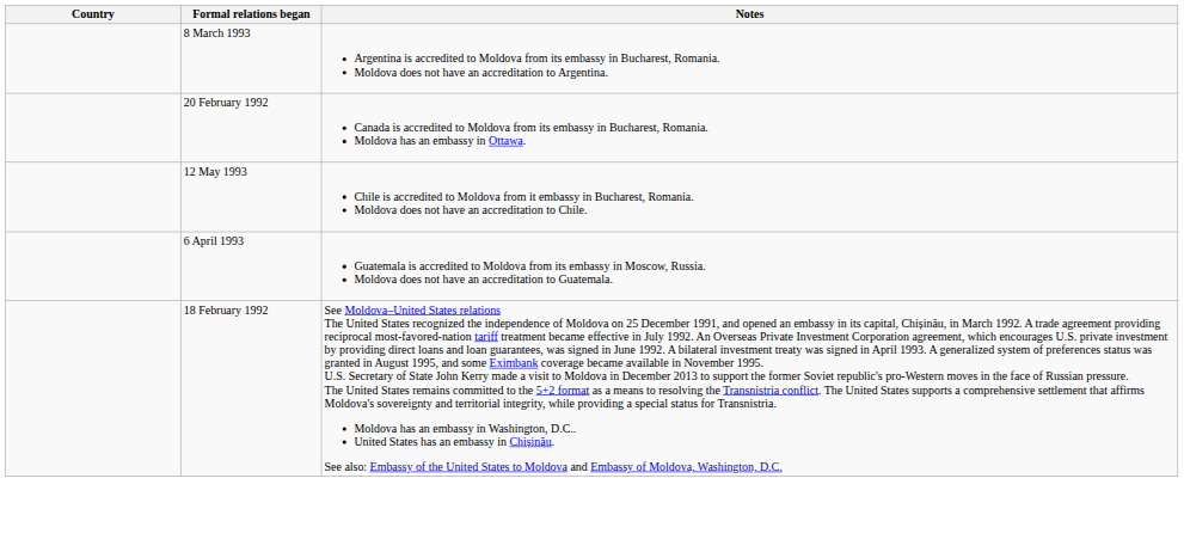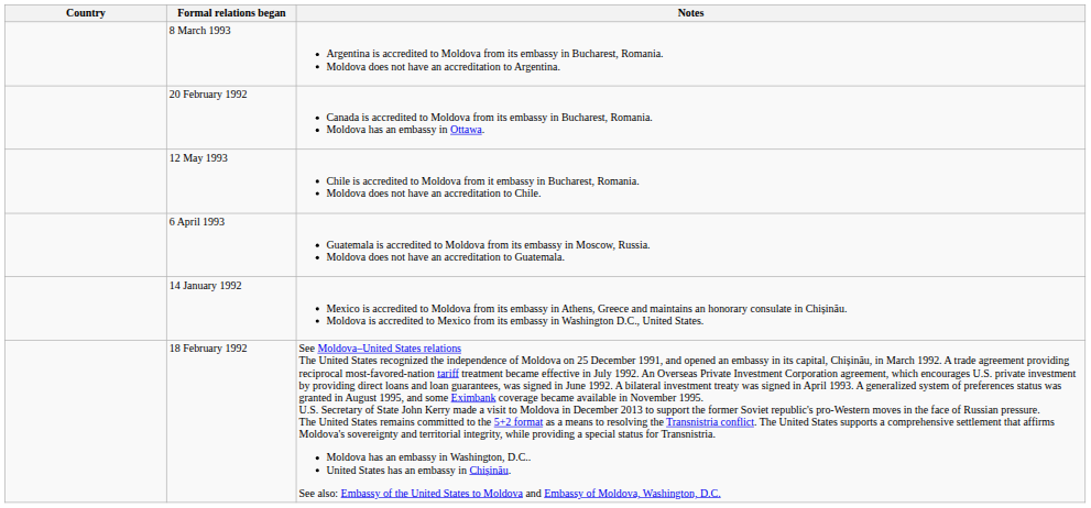 <table class="wikitable sortable" border="1" style="width:100%; margin:auto;">
 <tr>
 <th width="15%">Country</th>
 <th width="12%">Formal relations began</th>
 <th>Notes</th>
 </tr>
 <tr valign="top">
 <td></td>
 <td>8 March 1993</td>
 <td><br><ul><li>Argentina is accredited to Moldova from its embassy in Bucharest, Romania.</li><li>Moldova does not have an accreditation to Argentina.</li></ul></td>
 </tr>
 <tr valign="top">
 <td></td>
 <td>20 February 1992</td>
 <td><br><ul><li>Canada is accredited to Moldova from its embassy in Bucharest, Romania.</li><li>Moldova has an embassy in <a href='#'>Ottawa</a>.</li></ul></td>
 </tr>
 <tr valign="top">
 <td></td>
 <td>12 May 1993</td>
 <td><br><ul><li>Chile is accredited to Moldova from it embassy in Bucharest, Romania.</li><li>Moldova does not have an accreditation to Chile.</li></ul></td>
 </tr>
 <tr valign="top">
 <td></td>
 <td>6 April 1993</td>
 <td><br><ul><li>Guatemala is accredited to Moldova from its embassy in Moscow, Russia.</li><li>Moldova does not have an accreditation to Guatemala.</li></ul></td>
 </tr>
 <tr valign="top">
 <td></td>
+<td>14 January 1992</td>
+<td><br><ul><li>Mexico is accredited to Moldova from its embassy in Athens, Greece and maintains an honorary consulate in Chișinău.</li><li>Moldova is accredited to Mexico from its embassy in Washington D.C., United States.</li></ul></td>
+</tr>
+<tr valign="top">
+<td></td>
 <td>18 February 1992</td>
 <td>See <a href='#'>Moldova–United States relations</a><br>The United States recognized the independence of Moldova on 25 December 1991, and opened an embassy in its capital, Chișinău, in March 1992.  A trade agreement providing reciprocal most-favored-nation <a href='#'>tariff</a> treatment became effective in July 1992. An Overseas Private Investment Corporation agreement, which encourages U.S. private investment by providing direct loans and loan guarantees, was signed in June 1992. A bilateral investment treaty was signed in April 1993. A generalized system of preferences status was granted in August 1995, and some <a href='#'>Eximbank</a> coverage became available in November 1995.<br>U.S. Secretary of State John Kerry made a visit to Moldova in December 2013 to support the former Soviet republic's pro-Western moves in the face of Russian pressure.<br>The United States remains committed to the <a href='#'>5+2 format</a> as a means to resolving the <a href='#'>Transnistria conflict</a>. The United States supports a comprehensive settlement that affirms Moldova's sovereignty and territorial integrity, while providing a special status for Transnistria.<ul><li>Moldova has an embassy in Washington, D.C..</li><li>United States has an embassy in <a href='#'>Chișinău</a>.</li></ul>See also: <a href='#'>Embassy of the United States to Moldova</a> and <a href='#'>Embassy of Moldova, Washington, D.C.</a></td>
 </tr>
 </table>
